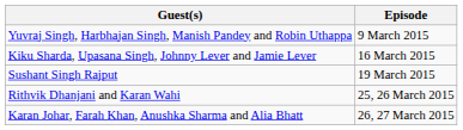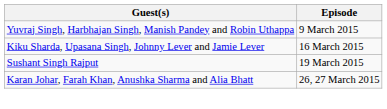 <table class="wikitable">
 <tr>
 <th>Guest(s)</th>
 <th>Episode</th>
 </tr>
 <tr>
 <td><a href='#'>Yuvraj Singh</a>, <a href='#'>Harbhajan Singh</a>, <a href='#'>Manish Pandey</a> and <a href='#'>Robin Uthappa</a></td>
 <td>9 March 2015</td>
 </tr>
 <tr>
 <td><a href='#'>Kiku Sharda</a>, <a href='#'>Upasana Singh</a>, <a href='#'>Johnny Lever</a> and <a href='#'>Jamie Lever</a></td>
 <td>16 March 2015</td>
 </tr>
 <tr>
 <td><a href='#'>Sushant Singh Rajput</a></td>
 <td>19 March 2015</td>
 </tr>
 <tr>
-<td><a href='#'>Rithvik Dhanjani</a> and <a href='#'>Karan Wahi</a></td>
-<td>25, 26 March 2015</td>
-</tr>
-<tr>
 <td><a href='#'>Karan Johar</a>, <a href='#'>Farah Khan</a>, <a href='#'>Anushka Sharma</a> and <a href='#'>Alia Bhatt</a></td>
 <td>26, 27 March 2015</td>
 </tr>
 </table>
